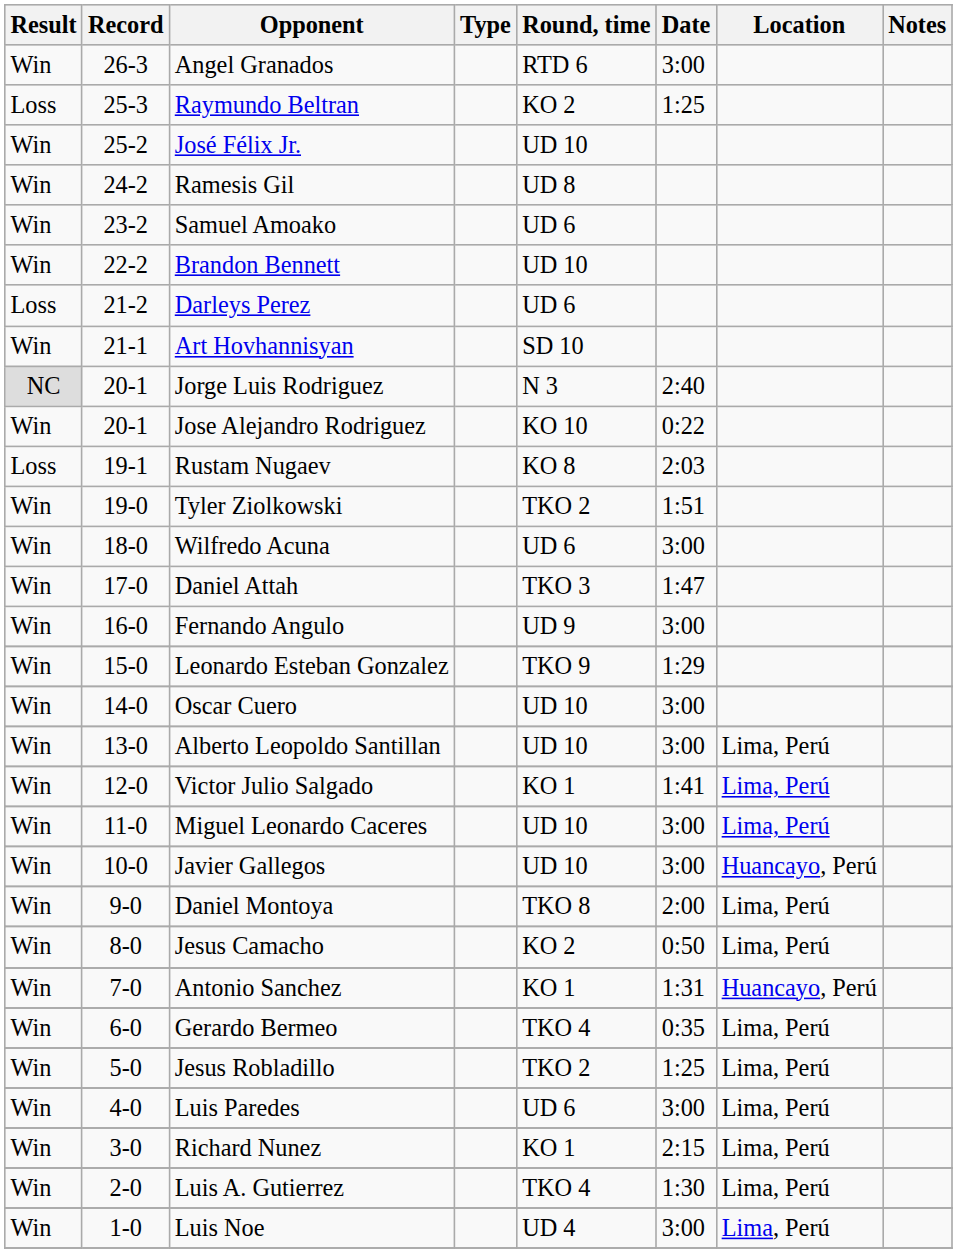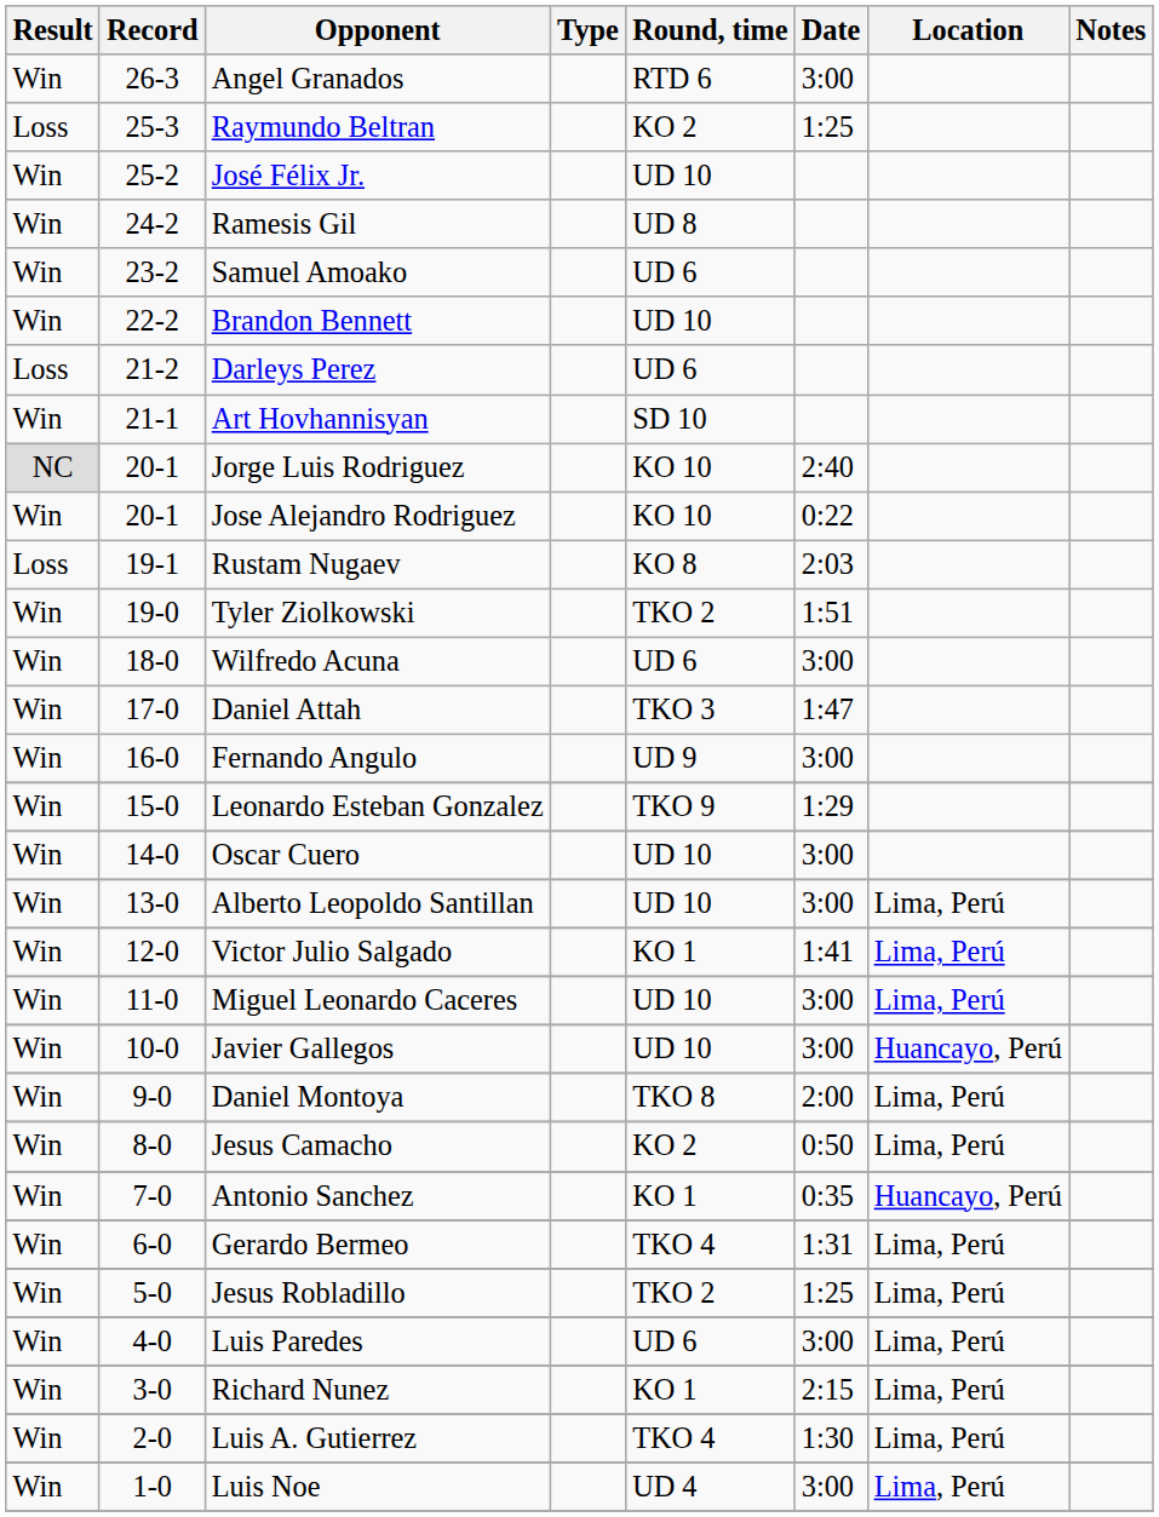 <table class="wikitable" style="text-align:center; font-size:95%">
 <tr>
 <th>Result</th>
 <th>Record</th>
 <th>Opponent</th>
 <th>Type</th>
 <th>Round, time</th>
 <th>Date</th>
 <th>Location</th>
 <th>Notes</th>
 </tr>
 <tr align=left>
 <td>Win</td>
 <td align='center'>26-3</td>
 <td> Angel Granados</td>
 <td></td>
 <td align='left'>RTD 6</td>
 <td align='left'>3:00</td>
 <td> </td>
 <td align=left></td>
 </tr>
 <tr align=left>
 <td>Loss</td>
 <td align='center'>25-3</td>
 <td> <a href='#'>Raymundo Beltran</a></td>
 <td></td>
 <td align='left'>KO 2</td>
 <td align='left'>1:25</td>
 <td> </td>
 <td align=left></td>
 </tr>
 <tr align=left>
 <td>Win</td>
 <td align='center'>25-2</td>
 <td> <a href='#'>José Félix Jr.</a></td>
 <td></td>
 <td align='left'>UD 10</td>
 <td align='left'></td>
 <td> </td>
 <td align=left></td>
 </tr>
 <tr align=left>
 <td>Win</td>
 <td align='center'>24-2</td>
 <td> Ramesis Gil</td>
 <td></td>
 <td align='left'>UD 8</td>
 <td align='left'></td>
 <td> </td>
 <td align=left></td>
 </tr>
 <tr align=left>
 <td>Win</td>
 <td align='center'>23-2</td>
 <td> Samuel Amoako</td>
 <td></td>
 <td align='left'>UD 6</td>
 <td align='left'></td>
 <td> </td>
 <td align=left></td>
 </tr>
 <tr align=left>
 <td>Win</td>
 <td align='center'>22-2</td>
 <td> <a href='#'>Brandon Bennett</a></td>
 <td></td>
 <td align='left'>UD 10</td>
 <td align='left'></td>
 <td> </td>
 <td align=left></td>
 </tr>
 <tr align=left>
 <td>Loss</td>
 <td align='center'>21-2</td>
 <td> <a href='#'>Darleys Perez</a></td>
 <td></td>
 <td align='left'>UD 6</td>
 <td align='left'></td>
 <td> </td>
 <td align=left></td>
 </tr>
 <tr align=left>
 <td>Win</td>
 <td align='center'>21-1</td>
 <td>  <a href='#'>Art Hovhannisyan</a></td>
 <td></td>
 <td align='left'>SD 10</td>
 <td align='left'></td>
 <td> </td>
 <td align=left></td>
 </tr>
 <tr align=left>
 <td align='center' style="background:#ddd;">NC</td>
 <td align='center'>20-1</td>
 <td>  Jorge Luis Rodriguez</td>
 <td></td>
-<td align='left'>N 3</td>
+<td align='left'>KO 10</td>
 <td align='left'>2:40</td>
 <td> </td>
 <td></td>
 </tr>
 <tr align=left>
 <td>Win</td>
 <td align='center'>20-1</td>
 <td>  Jose Alejandro Rodriguez</td>
 <td></td>
 <td align='left'>KO 10</td>
 <td align='left'>0:22</td>
 <td> </td>
 <td></td>
 </tr>
 <tr align=left>
 <td>Loss</td>
 <td align='center'>19-1</td>
 <td> Rustam Nugaev</td>
 <td></td>
 <td align='left'>KO 8</td>
 <td align='left'>2:03</td>
 <td> </td>
 <td align=left></td>
 </tr>
 <tr align=left>
 <td>Win</td>
 <td align='center'>19-0</td>
 <td> Tyler Ziolkowski</td>
 <td></td>
 <td align='left'>TKO 2</td>
 <td align='left'>1:51</td>
 <td> </td>
 <td></td>
 </tr>
 <tr align=left>
 <td>Win</td>
 <td align='center'>18-0</td>
 <td> Wilfredo Acuna</td>
 <td></td>
 <td align='left'>UD 6</td>
 <td align='left'>3:00</td>
 <td> </td>
 <td></td>
 </tr>
 <tr align=left>
 <td>Win</td>
 <td align='center'>17-0</td>
 <td> Daniel Attah</td>
 <td></td>
 <td align='left'>TKO 3</td>
 <td align='left'>1:47</td>
 <td> </td>
 <td></td>
 </tr>
 <tr align=left>
 <td>Win</td>
 <td align='center'>16-0</td>
 <td> Fernando Angulo</td>
 <td></td>
 <td align='left'>UD 9</td>
 <td align='left'>3:00</td>
 <td> </td>
 <td align=left></td>
 </tr>
 <tr>
 </tr>
 <tr align=left>
 <td>Win</td>
 <td align='center'>15-0</td>
 <td> Leonardo Esteban Gonzalez</td>
 <td></td>
 <td align='left'>TKO 9</td>
 <td align='left'>1:29</td>
 <td> </td>
 <td></td>
 </tr>
 <tr>
 </tr>
 <tr align=left>
 <td>Win</td>
 <td align='center'>14-0</td>
 <td> Oscar Cuero</td>
 <td></td>
 <td align='left'>UD 10</td>
 <td align='left'>3:00</td>
 <td> </td>
 <td></td>
 </tr>
 <tr>
 </tr>
 <tr align=left>
 <td>Win</td>
 <td align='center'>13-0</td>
 <td> Alberto Leopoldo Santillan</td>
 <td></td>
 <td align='left'>UD 10</td>
 <td align='left'>3:00</td>
 <td> Lima, Perú</td>
 <td></td>
 </tr>
 <tr>
 </tr>
 <tr align=left>
 <td>Win</td>
 <td align='center'>12-0</td>
 <td> Victor Julio Salgado</td>
 <td></td>
 <td align='left'>KO 1</td>
 <td align='left'>1:41</td>
 <td> <a href='#'>Lima, Perú</a></td>
 <td align=left></td>
 </tr>
 <tr>
 </tr>
 <tr align=left>
 <td>Win</td>
 <td align='center'>11-0</td>
 <td> Miguel Leonardo Caceres</td>
 <td></td>
 <td align='left'>UD 10</td>
 <td align='left'>3:00</td>
 <td> <a href='#'>Lima, Perú</a></td>
 <td align=left></td>
 </tr>
 <tr>
 </tr>
 <tr align=left>
 <td>Win</td>
 <td align='center'>10-0</td>
 <td> Javier Gallegos</td>
 <td></td>
 <td align='left'>UD 10</td>
 <td align='left'>3:00</td>
 <td> <a href='#'>Huancayo</a>, Perú</td>
 <td></td>
 </tr>
 <tr>
 </tr>
 <tr align=left>
 <td>Win</td>
 <td align='center'>9-0</td>
 <td> Daniel Montoya</td>
 <td></td>
 <td align='left'>TKO 8</td>
 <td align='left'>2:00</td>
 <td> Lima, Perú</td>
 <td></td>
 </tr>
 <tr>
 </tr>
 <tr align=left>
 <td>Win</td>
 <td align='center'>8-0</td>
 <td> Jesus Camacho</td>
 <td></td>
 <td align='left'>KO 2</td>
 <td align='left'>0:50</td>
 <td> Lima, Perú</td>
 <td></td>
 </tr>
 <tr>
 </tr>
 <tr align=left>
 <td>Win</td>
 <td align='center'>7-0</td>
 <td> Antonio Sanchez</td>
 <td></td>
 <td align='left'>KO 1</td>
-<td align='left'>1:31</td>
+<td align='left'>0:35</td>
 <td> <a href='#'>Huancayo</a>, Perú</td>
 <td></td>
 </tr>
 <tr>
 </tr>
 <tr align=left>
 <td>Win</td>
 <td align='center'>6-0</td>
 <td> Gerardo Bermeo</td>
 <td></td>
 <td align='left'>TKO 4</td>
-<td align='left'>0:35</td>
+<td align='left'>1:31</td>
 <td> Lima, Perú</td>
 <td></td>
 </tr>
 <tr>
 </tr>
 <tr align=left>
 <td>Win</td>
 <td align='center'>5-0</td>
 <td> Jesus Robladillo</td>
 <td></td>
 <td align='left'>TKO 2</td>
 <td align='left'>1:25</td>
 <td> Lima, Perú</td>
 <td></td>
 </tr>
 <tr>
 </tr>
 <tr align=left>
 <td>Win</td>
 <td align='center'>4-0</td>
 <td> Luis Paredes</td>
 <td></td>
 <td align='left'>UD 6</td>
 <td align='left'>3:00</td>
 <td> Lima, Perú</td>
 <td></td>
 </tr>
 <tr>
 </tr>
 <tr align=left>
 <td>Win</td>
 <td align='center'>3-0</td>
 <td> Richard Nunez</td>
 <td></td>
 <td align='left'>KO 1</td>
 <td align='left'>2:15</td>
 <td> Lima, Perú</td>
 <td></td>
 </tr>
 <tr>
 </tr>
 <tr align=left>
 <td>Win</td>
 <td align='center'>2-0</td>
 <td> Luis A. Gutierrez</td>
 <td></td>
 <td align='left'>TKO 4</td>
 <td align='left'>1:30</td>
 <td> Lima, Perú</td>
 <td></td>
 </tr>
 <tr>
 </tr>
 <tr align=left>
 <td>Win</td>
 <td align='center'>1-0</td>
 <td> Luis Noe</td>
 <td></td>
 <td align='left'>UD 4</td>
 <td align='left'>3:00</td>
 <td> <a href='#'>Lima</a>, Perú</td>
 <td align=left></td>
 </tr>
 <tr>
 </tr>
 </table>
